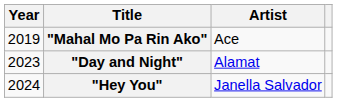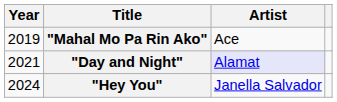 <table class="wikitable sortable plainrowheaders">
 <tr>
 <th scope="col">Year</th>
 <th scope="col">Title</th>
 <th>Artist</th>
 <th scope="col" class="unsortable"></th>
 </tr>
 <tr>
 <td>2019</td>
 <th scope="rowgroup">"Mahal Mo Pa Rin Ako"</th>
 <td>Ace</td>
 <td style="text-align:center"></td>
 </tr>
 <tr>
-<td>2023</td>
+<td>2021</td>
 <th scope="rowgroup">"Day and Night"</th>
-<td><a href='#'>Alamat</a></td>
+<td style="background: lavender;"><a href='#'>Alamat</a></td>
 <td></td>
 </tr>
 <tr>
 <td>2024</td>
 <th scope="rowgroup">"Hey You"</th>
 <td><a href='#'>Janella Salvador</a></td>
 <td></td>
 </tr>
 </table>
